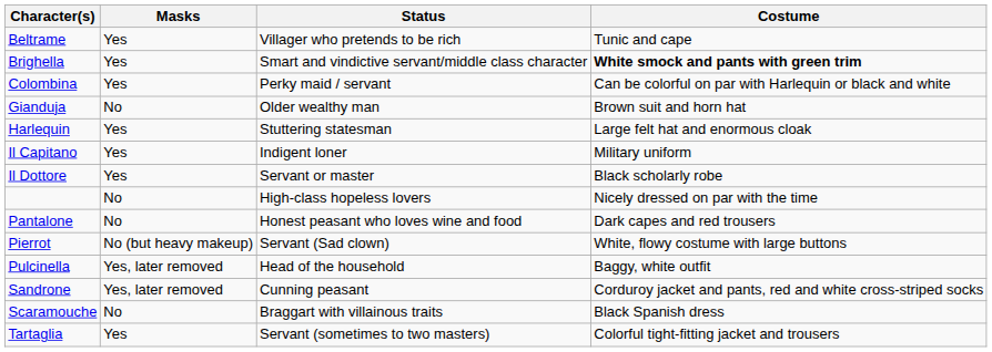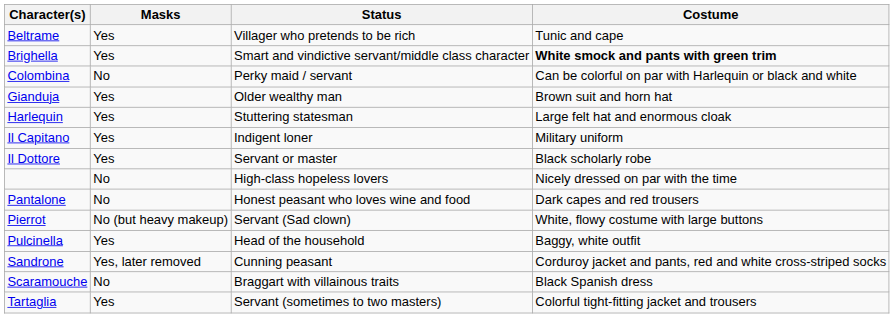 <table class="wikitable">
 <tr>
 <th>Character(s)</th>
 <th>Masks</th>
 <th>Status</th>
 <th>Costume</th>
 </tr>
 <tr>
 <td><a href='#'>Beltrame</a></td>
 <td>Yes</td>
 <td>Villager who pretends to be rich</td>
 <td>Tunic and cape</td>
 </tr>
 <tr>
 <td><a href='#'>Brighella</a></td>
 <td>Yes</td>
 <td>Smart and vindictive servant/middle class character</td>
 <td><strong>White smock and pants with green trim</strong></td>
 </tr>
 <tr>
 <td><a href='#'>Colombina</a></td>
-<td>Yes</td>
+<td>No</td>
 <td>Perky maid / servant</td>
 <td>Can be colorful on par with Harlequin or black and white</td>
 </tr>
 <tr>
 <td><a href='#'>Gianduja</a></td>
-<td>No</td>
+<td>Yes</td>
 <td>Older wealthy man</td>
 <td>Brown suit and horn hat</td>
 </tr>
 <tr>
 <td><a href='#'>Harlequin</a></td>
 <td>Yes</td>
 <td>Stuttering statesman</td>
 <td>Large felt hat and enormous cloak</td>
 </tr>
 <tr>
 <td><a href='#'>Il Capitano</a></td>
 <td>Yes</td>
 <td>Indigent loner</td>
 <td>Military uniform</td>
 </tr>
 <tr>
 <td><a href='#'>Il Dottore</a></td>
 <td>Yes</td>
 <td>Servant or master</td>
 <td>Black scholarly robe</td>
 </tr>
 <tr>
 <td></td>
 <td>No</td>
 <td>High-class hopeless lovers</td>
 <td>Nicely dressed on par with the time</td>
 </tr>
 <tr>
 <td><a href='#'>Pantalone</a></td>
 <td>No</td>
 <td>Honest peasant who loves wine and food</td>
 <td>Dark capes and red trousers</td>
 </tr>
 <tr>
 <td><a href='#'>Pierrot</a></td>
 <td>No (but heavy makeup)</td>
 <td>Servant (Sad clown)</td>
 <td>White, flowy costume with large buttons</td>
 </tr>
 <tr>
 <td><a href='#'>Pulcinella</a></td>
-<td>Yes, later removed</td>
+<td>Yes</td>
 <td>Head of the household</td>
 <td>Baggy, white outfit</td>
 </tr>
 <tr>
 <td><a href='#'>Sandrone</a></td>
 <td>Yes, later removed</td>
 <td>Cunning peasant</td>
 <td>Corduroy jacket and pants, red and white cross-striped socks</td>
 </tr>
 <tr>
 <td><a href='#'>Scaramouche</a></td>
 <td>No</td>
 <td>Braggart with villainous traits</td>
 <td>Black Spanish dress</td>
 </tr>
 <tr>
 <td><a href='#'>Tartaglia</a></td>
 <td>Yes</td>
 <td>Servant (sometimes to two masters)</td>
 <td>Colorful tight-fitting jacket and trousers</td>
 </tr>
 </table>
